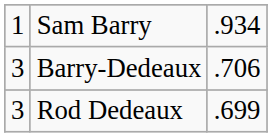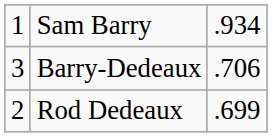 <table class="wikitable">
 <tr>
 <td>1</td>
 <td>Sam Barry</td>
 <td>.934</td>
 </tr>
 <tr>
 <td>3</td>
 <td>Barry-Dedeaux</td>
 <td>.706</td>
 </tr>
 <tr>
-<td>3</td>
+<td>2</td>
 <td>Rod Dedeaux</td>
 <td>.699</td>
 </tr>
 </table>
